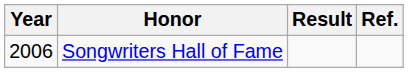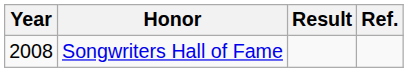 <table class="wikitable plainrowheaders" style="text-align:center;">
 <tr>
 <th>Year</th>
 <th>Honor</th>
 <th>Result</th>
 <th>Ref.</th>
 </tr>
 <tr>
-<td>2006</td>
+<td>2008</td>
 <td><a href='#'>Songwriters Hall of Fame</a></td>
 <td></td>
 <td></td>
 </tr>
 </table>
